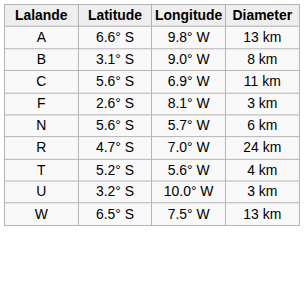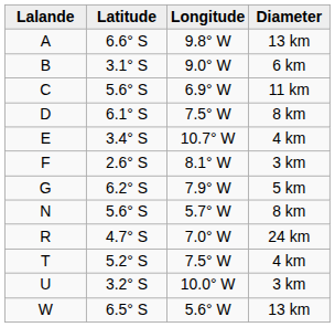 <table class="wikitable">
 <tr>
 <th width="25%" style="background:#eeeeee;">Lalande</th>
 <th width="25%" style="background:#eeeeee;">Latitude</th>
 <th width="25%" style="background:#eeeeee;">Longitude</th>
 <th width="25%" style="background:#eeeeee;">Diameter</th>
 </tr>
 <tr>
 <td align="center">A</td>
 <td align="center">6.6° S</td>
 <td align="center">9.8° W</td>
 <td align="center">13 km</td>
 </tr>
 <tr>
 <td align="center">B</td>
 <td align="center">3.1° S</td>
 <td align="center">9.0° W</td>
-<td align="center">8 km</td>
+<td align="center">6 km</td>
 </tr>
 <tr>
 <td align="center">C</td>
 <td align="center">5.6° S</td>
 <td align="center">6.9° W</td>
 <td align="center">11 km</td>
 </tr>
 <tr>
+<td align="center">D</td>
+<td align="center">6.1° S</td>
+<td align="center">7.5° W</td>
+<td align="center">8 km</td>
+</tr>
+<tr>
+<td align="center">E</td>
+<td align="center">3.4° S</td>
+<td align="center">10.7° W</td>
+<td align="center">4 km</td>
+</tr>
+<tr>
 <td align="center">F</td>
 <td align="center">2.6° S</td>
 <td align="center">8.1° W</td>
 <td align="center">3 km</td>
 </tr>
 <tr>
+<td align="center">G</td>
+<td align="center">6.2° S</td>
+<td align="center">7.9° W</td>
+<td align="center">5 km</td>
+</tr>
+<tr>
 <td align="center">N</td>
 <td align="center">5.6° S</td>
 <td align="center">5.7° W</td>
-<td align="center">6 km</td>
+<td align="center">8 km</td>
 </tr>
 <tr>
 <td align="center">R</td>
 <td align="center">4.7° S</td>
 <td align="center">7.0° W</td>
 <td align="center">24 km</td>
 </tr>
 <tr>
 <td align="center">T</td>
 <td align="center">5.2° S</td>
-<td align="center">5.6° W</td>
+<td align="center">7.5° W</td>
 <td align="center">4 km</td>
 </tr>
 <tr>
 <td align="center">U</td>
 <td align="center">3.2° S</td>
 <td align="center">10.0° W</td>
 <td align="center">3 km</td>
 </tr>
 <tr>
 <td align="center">W</td>
 <td align="center">6.5° S</td>
-<td align="center">7.5° W</td>
+<td align="center">5.6° W</td>
 <td align="center">13 km</td>
 </tr>
 </table>
